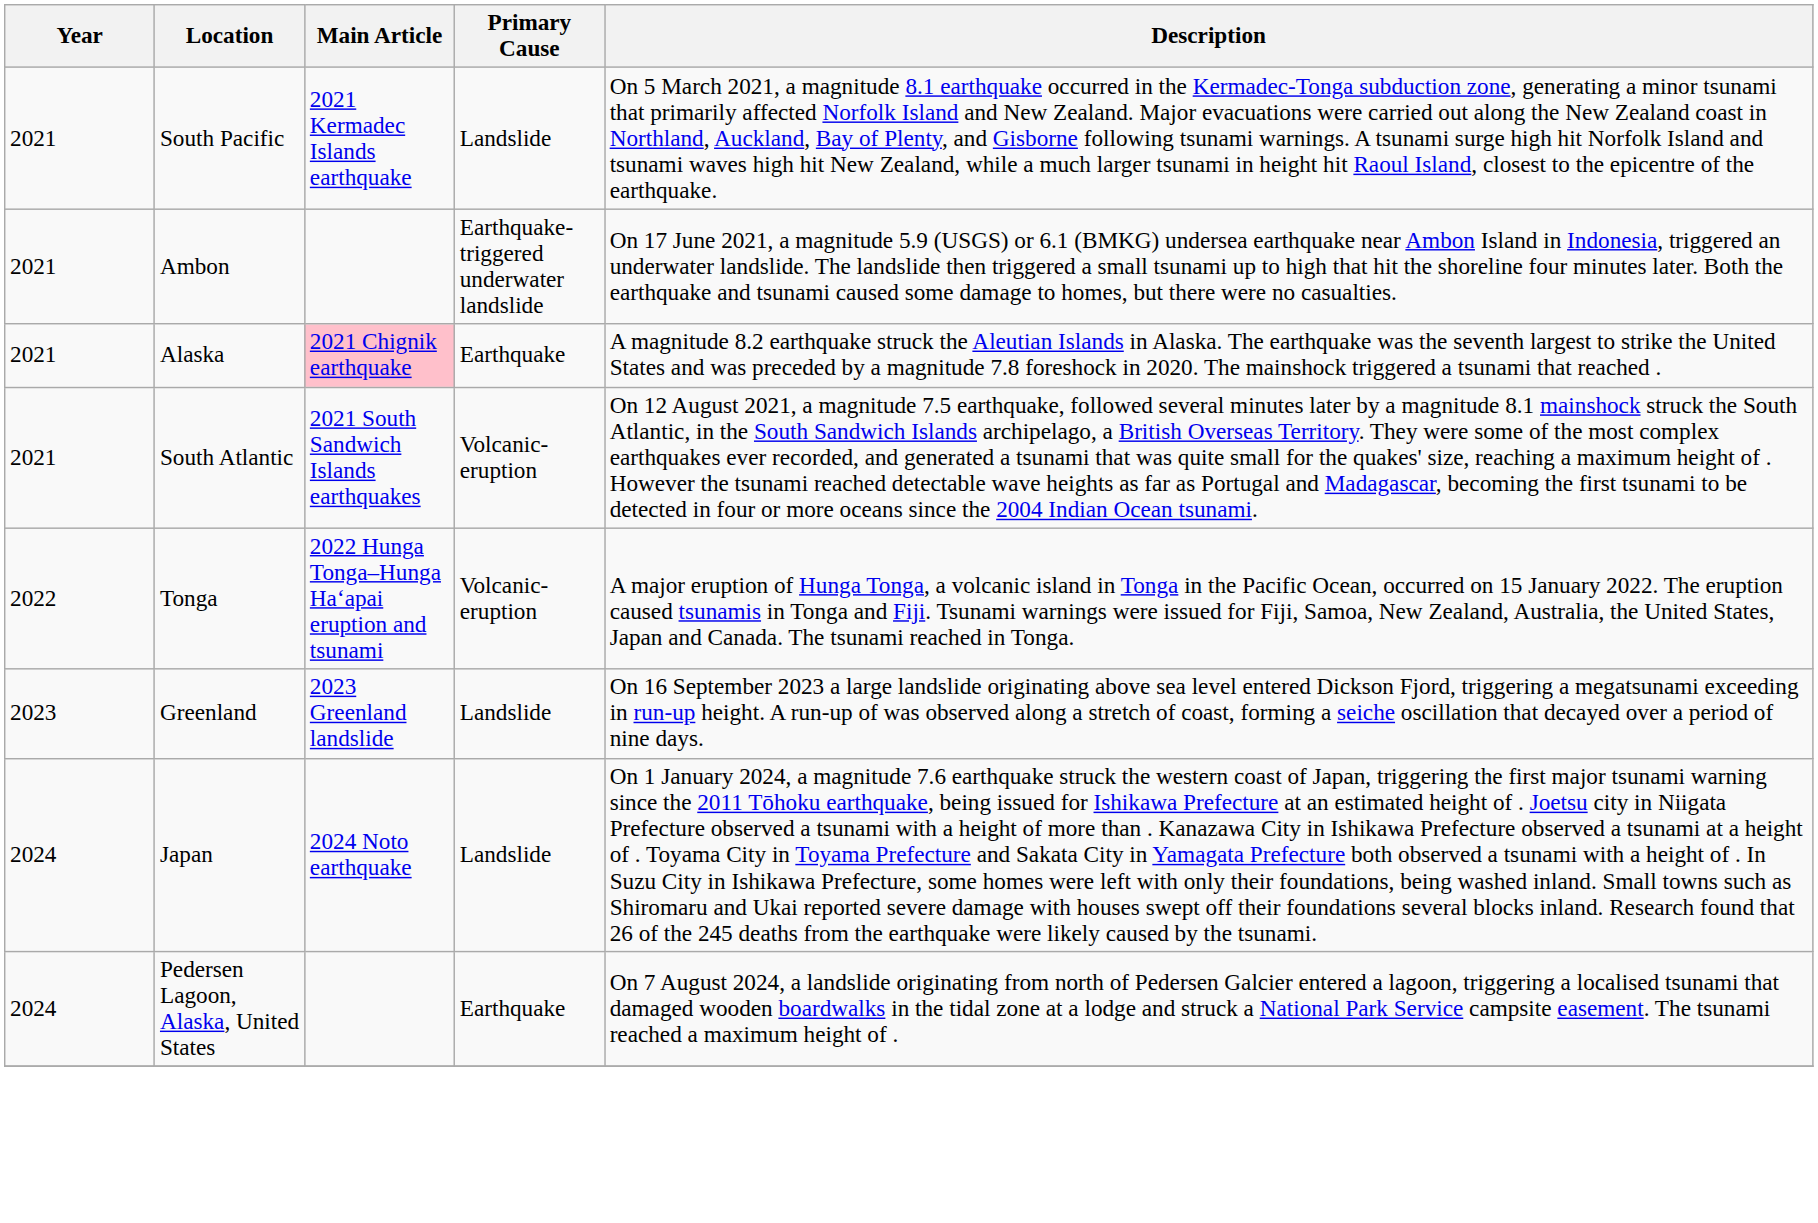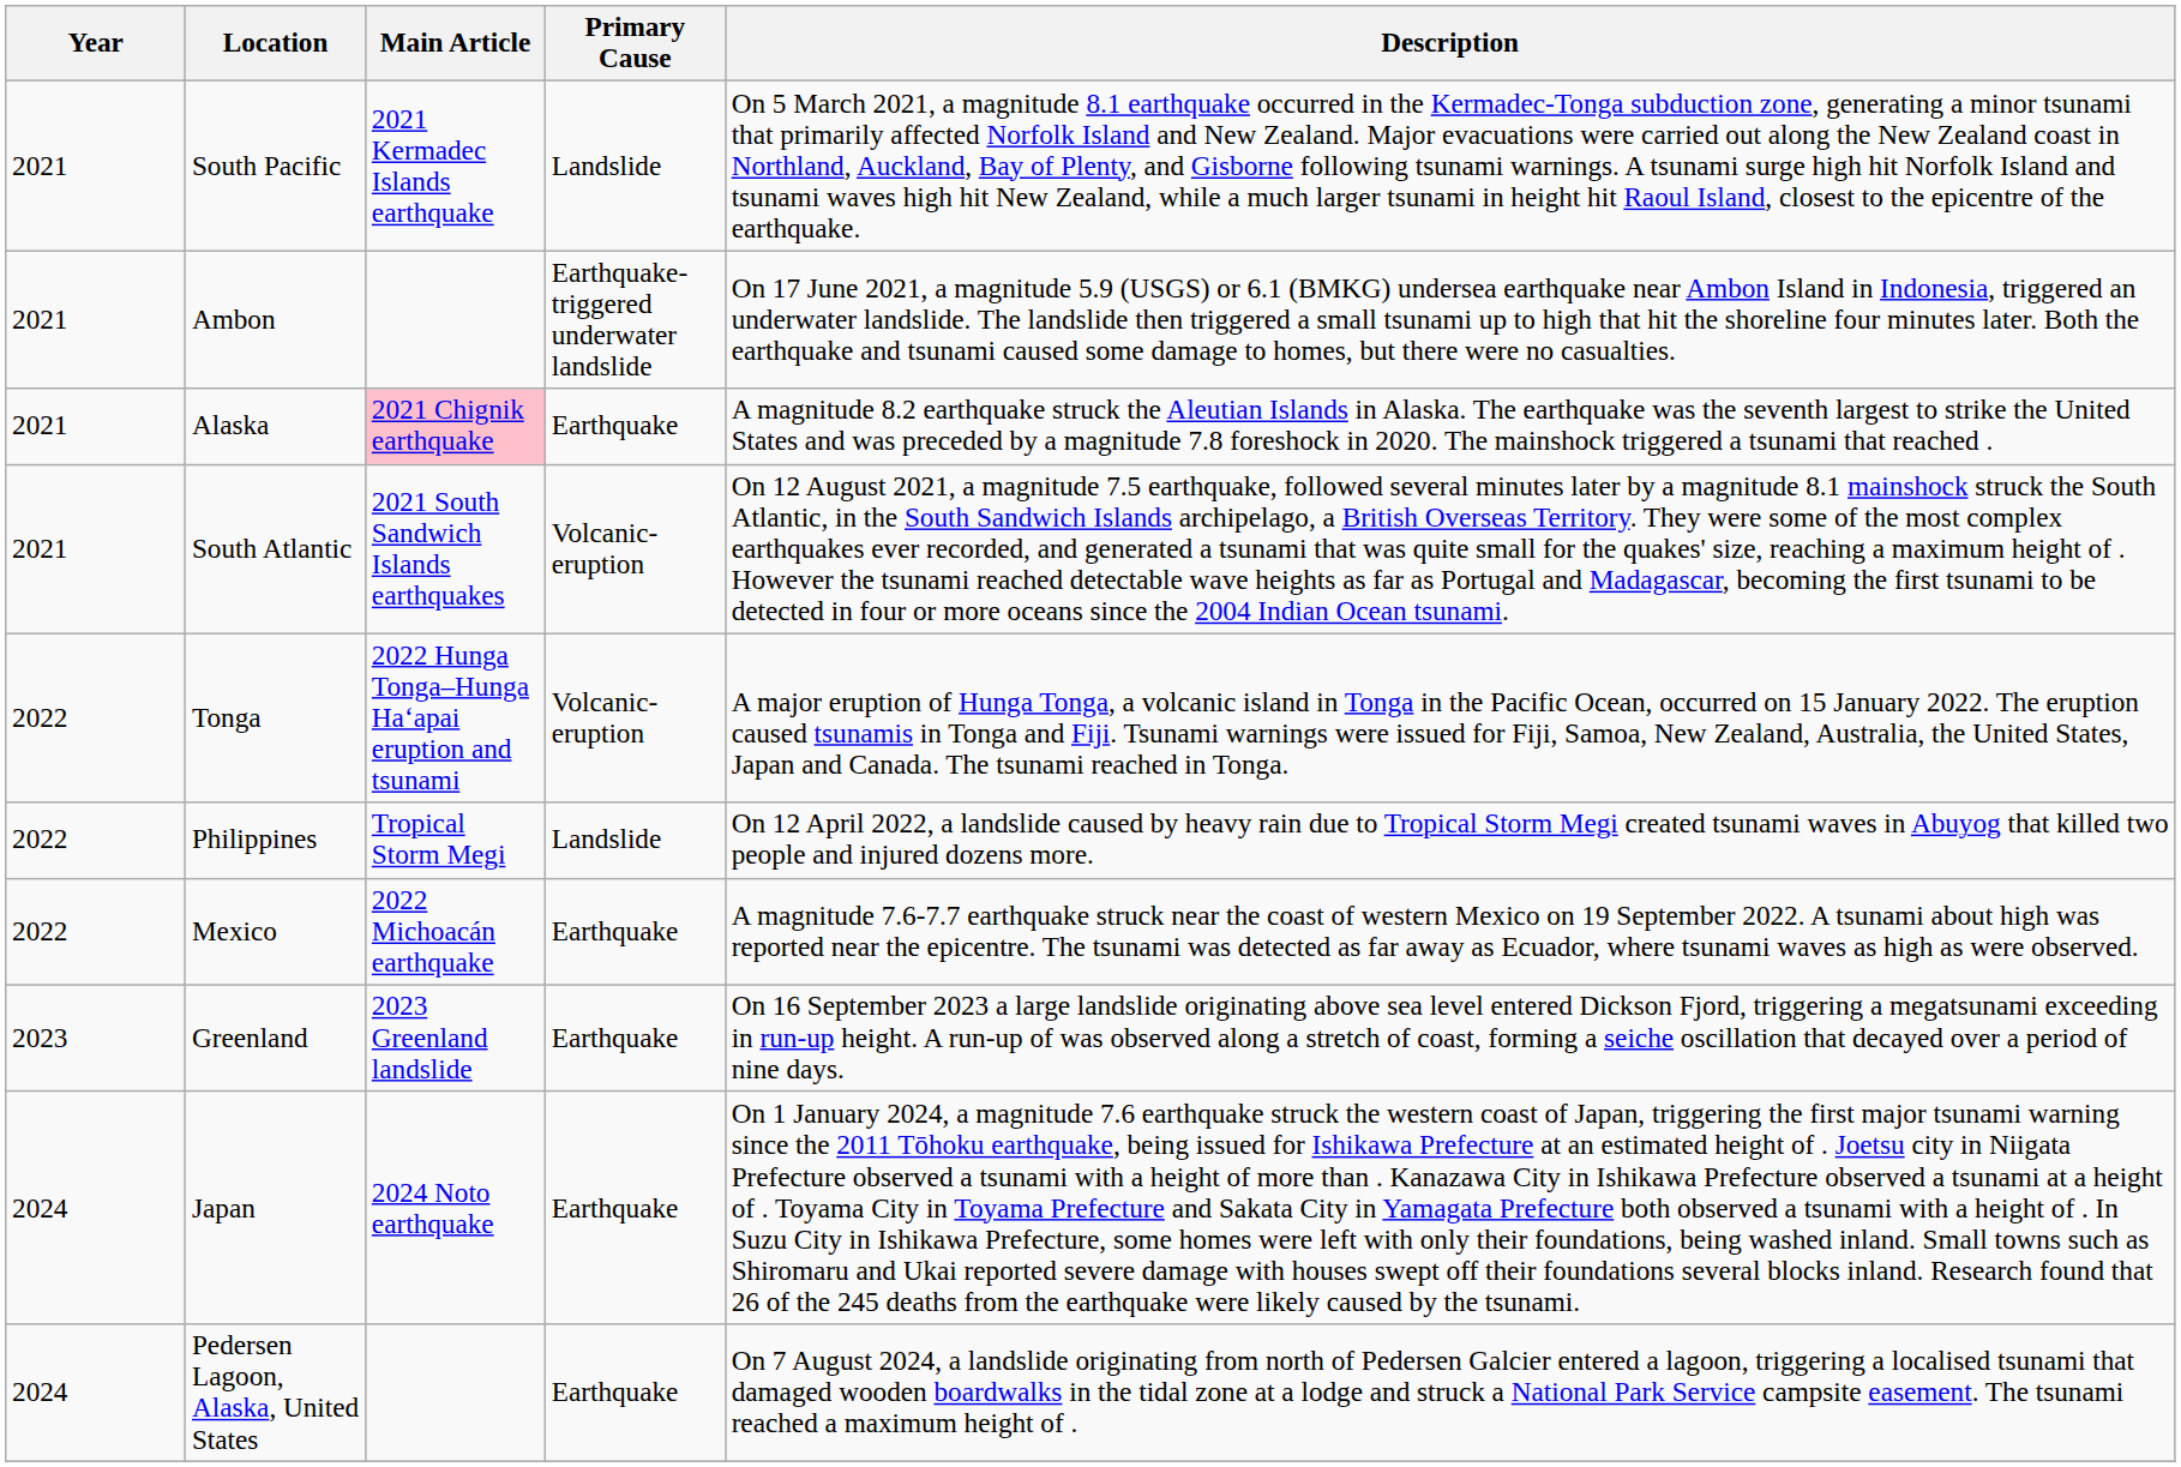 <table class="wikitable sortable">
 <tr>
 <th style="width:6em;">Year</th>
 <th style="width:6em;">Location</th>
 <th style="width:6em;">Main Article</th>
 <th style="width:6em;">Primary Cause</th>
 <th>Description</th>
 </tr>
 <tr>
 <td>2021</td>
 <td>South Pacific</td>
 <td><a href='#'>2021 Kermadec Islands earthquake</a></td>
 <td>Landslide</td>
 <td>On 5 March 2021, a magnitude <a href='#'>8.1 earthquake</a> occurred in the <a href='#'>Kermadec-Tonga subduction zone</a>, generating a minor tsunami that primarily affected <a href='#'>Norfolk Island</a> and New Zealand. Major evacuations were carried out along the New Zealand coast in <a href='#'>Northland</a>, <a href='#'>Auckland</a>, <a href='#'>Bay of Plenty</a>, and <a href='#'>Gisborne</a> following tsunami warnings. A tsunami surge  high hit Norfolk Island and tsunami waves  high hit New Zealand, while a much larger tsunami  in height hit <a href='#'>Raoul Island</a>, closest to the epicentre of the earthquake.</td>
 </tr>
 <tr>
 <td>2021</td>
 <td>Ambon</td>
 <td></td>
 <td>Earthquake-triggered underwater landslide</td>
 <td>On 17 June 2021, a magnitude 5.9 (USGS) or 6.1 (BMKG) undersea earthquake near <a href='#'>Ambon</a> Island in <a href='#'>Indonesia</a>, triggered an underwater landslide. The landslide then triggered a small tsunami up to  high that hit the shoreline four minutes later. Both the earthquake and tsunami caused some damage to homes, but there were no casualties.</td>
 </tr>
 <tr>
 <td>2021</td>
 <td>Alaska</td>
 <td style="background: pink;"><a href='#'>2021 Chignik earthquake</a></td>
 <td>Earthquake</td>
 <td>A magnitude 8.2 earthquake struck the <a href='#'>Aleutian Islands</a> in Alaska. The earthquake was the seventh largest to strike the United States and was preceded by a magnitude 7.8 foreshock in 2020. The mainshock triggered a tsunami that reached .</td>
 </tr>
 <tr>
 <td>2021</td>
 <td>South Atlantic</td>
 <td><a href='#'>2021 South Sandwich Islands earthquakes</a></td>
 <td>Volcanic-eruption</td>
 <td>On 12 August 2021, a magnitude 7.5 earthquake, followed several minutes later by a magnitude 8.1 <a href='#'>mainshock</a> struck the South Atlantic, in the <a href='#'>South Sandwich Islands</a> archipelago, a <a href='#'>British Overseas Territory</a>. They were some of the most complex earthquakes ever recorded, and generated a tsunami that was quite small for the quakes' size, reaching a maximum height of . However the tsunami reached detectable wave heights as far as Portugal and <a href='#'>Madagascar</a>, becoming the first tsunami to be detected in four or more oceans since the <a href='#'>2004 Indian Ocean tsunami</a>.</td>
 </tr>
 <tr>
 <td>2022</td>
 <td>Tonga</td>
 <td><a href='#'>2022 Hunga Tonga–Hunga Haʻapai eruption and tsunami</a></td>
 <td>Volcanic-eruption</td>
 <td><br>A major eruption of <a href='#'>Hunga Tonga</a>, a volcanic island in <a href='#'>Tonga</a> in the Pacific Ocean, occurred on 15 January 2022. The eruption caused <a href='#'>tsunamis</a> in Tonga and <a href='#'>Fiji</a>. Tsunami warnings were issued for Fiji, Samoa, New Zealand, Australia, the United States, Japan and Canada. The tsunami reached  in Tonga.</td>
 </tr>
 <tr>
+<td>2022</td>
+<td>Philippines</td>
+<td><a href='#'>Tropical Storm Megi</a></td>
+<td>Landslide</td>
+<td>On 12 April 2022, a landslide caused by heavy rain due to <a href='#'>Tropical Storm Megi</a> created tsunami waves in <a href='#'>Abuyog</a> that killed two people and injured dozens more.</td>
+</tr>
+<tr>
+<td>2022</td>
+<td>Mexico</td>
+<td><a href='#'>2022 Michoacán earthquake</a></td>
+<td>Earthquake</td>
+<td>A magnitude 7.6-7.7 earthquake struck near the coast of western Mexico on 19 September 2022. A tsunami about  high was reported near the epicentre. The tsunami was detected as far away as Ecuador, where tsunami waves as high as  were observed.</td>
+</tr>
+<tr>
 <td>2023</td>
 <td>Greenland</td>
 <td><a href='#'>2023 Greenland landslide</a></td>
-<td>Landslide</td>
+<td>Earthquake</td>
 <td>On 16 September 2023 a large landslide originating  above sea level entered Dickson Fjord, triggering a megatsunami exceeding  in <a href='#'>run-up</a> height. A run-up of  was observed along a  stretch of coast, forming a <a href='#'>seiche</a> oscillation that decayed over a period of nine days.</td>
 </tr>
 <tr>
 <td>2024</td>
 <td>Japan</td>
 <td><a href='#'>2024 Noto earthquake</a></td>
-<td>Landslide</td>
+<td>Earthquake</td>
 <td>On 1 January 2024, a magnitude 7.6 earthquake struck the western coast of Japan, triggering the first major tsunami warning since the <a href='#'>2011 Tōhoku earthquake</a>, being issued for <a href='#'>Ishikawa Prefecture</a> at an estimated height of . <a href='#'>Joetsu</a> city in Niigata Prefecture observed a tsunami with a height of more than . Kanazawa City in Ishikawa Prefecture observed a tsunami at a height of . Toyama City in <a href='#'>Toyama Prefecture</a> and Sakata City in <a href='#'>Yamagata Prefecture</a> both observed a tsunami with a height of . In Suzu City in Ishikawa Prefecture, some homes were left with only their foundations, being washed inland. Small towns such as Shiromaru and Ukai reported severe damage with houses swept off their foundations several blocks inland. Research found that 26 of the 245 deaths from the earthquake were likely caused by the tsunami.</td>
 </tr>
 <tr>
 <td>2024</td>
 <td>Pedersen Lagoon, <a href='#'>Alaska</a>, United States</td>
 <td></td>
 <td>Earthquake</td>
 <td>On 7 August 2024, a landslide originating from north of Pedersen Galcier entered a lagoon, triggering a localised tsunami that damaged wooden <a href='#'>boardwalks</a> in the tidal zone at a lodge and struck a <a href='#'>National Park Service</a> campsite <a href='#'>easement</a>. The tsunami reached a maximum height of .</td>
 </tr>
 <tr>
 </tr>
 </table>
